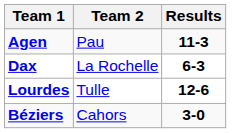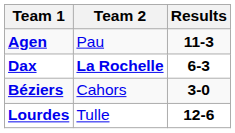 <table class="wikitable">
 <tr>
 <th>Team 1</th>
 <th>Team 2</th>
 <th>Results</th>
 </tr>
 <tr>
 <td><strong><a href='#'>Agen</a></strong></td>
 <td><a href='#'>Pau</a></td>
 <td align="center"><strong>11-3</strong></td>
 </tr>
 <tr bgcolor="white">
 <td><strong><a href='#'>Dax</a></strong></td>
-<td><a href='#'>La Rochelle</a></td>
+<td><strong><a href='#'>La Rochelle</a></strong></td>
 <td align="center"><strong>6-3</strong></td>
+</tr>
+<tr>
+<td><strong><a href='#'>Béziers</a></strong></td>
+<td><a href='#'>Cahors</a></td>
+<td align="center"><strong>3-0</strong></td>
 </tr>
 <tr bgcolor="white">
 <td><strong><a href='#'>Lourdes</a></strong></td>
 <td><a href='#'>Tulle</a></td>
 <td align="center"><strong>12-6</strong></td>
 </tr>
-<tr>
-<td><strong><a href='#'>Béziers</a></strong></td>
-<td><a href='#'>Cahors</a></td>
-<td align="center"><strong>3-0</strong></td>
-</tr>
 </table>
